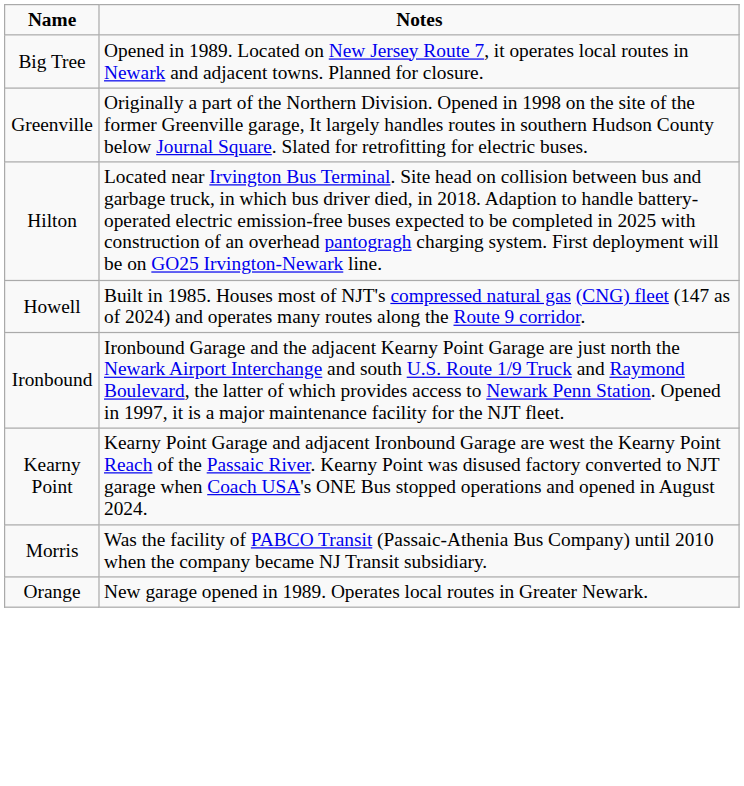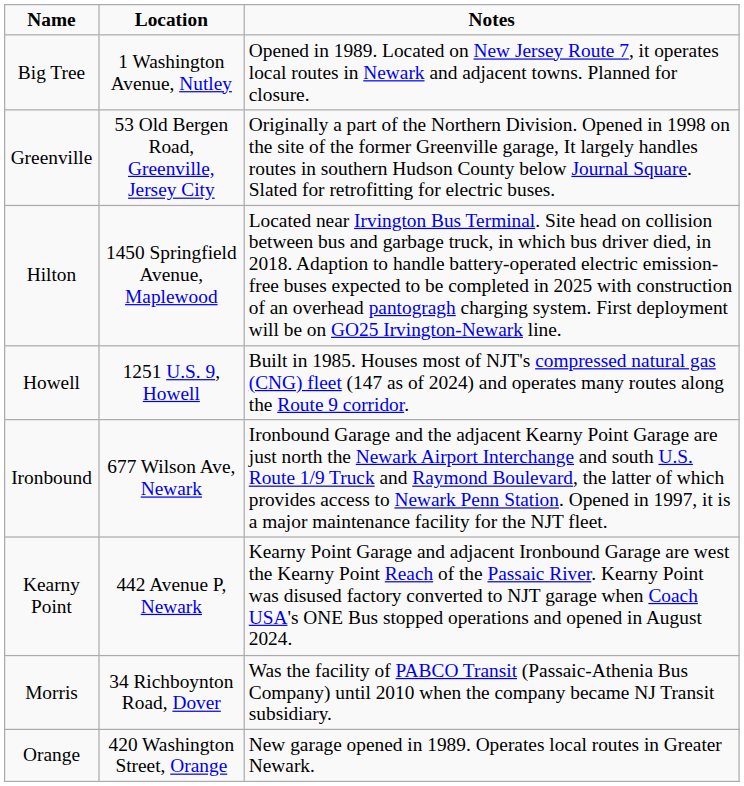 <table class="wikitable">
 <tr align="center">
 <td><strong>Name</strong></td>
+<td><strong>Location</strong></td>
 <td><strong>Notes</strong></td>
 </tr>
 <tr align="center">
 <td>Big Tree</td>
+<td>1 Washington Avenue, <a href='#'>Nutley</a><br></td>
 <td align=left>Opened in 1989. Located on <a href='#'>New Jersey Route 7</a>, it operates local routes in <a href='#'>Newark</a> and adjacent towns. Planned for closure.</td>
 </tr>
 <tr align="center">
 <td>Greenville</td>
+<td>53 Old Bergen Road, <a href='#'>Greenville, Jersey City</a><br></td>
 <td align=left>Originally a part of the Northern Division. Opened in 1998 on the site of the former Greenville garage, It largely handles routes in southern Hudson County below <a href='#'>Journal Square</a>. Slated for retrofitting for electric buses.</td>
 </tr>
 <tr align="center">
 <td>Hilton</td>
+<td>1450 Springfield Avenue, <a href='#'>Maplewood</a><br></td>
 <td align=left>Located near <a href='#'>Irvington Bus Terminal</a>. Site head on collision between bus and garbage truck, in which bus driver died, in 2018. Adaption to handle battery-operated electric emission-free buses expected to be completed in 2025 with construction of an overhead <a href='#'>pantogragh</a> charging system. First deployment will be on <a href='#'>GO25 Irvington-Newark</a> line.</td>
 </tr>
 <tr align="center">
 <td>Howell</td>
+<td>1251 <a href='#'>U.S. 9</a>, <a href='#'>Howell</a> </td>
 <td align=left>Built in 1985. Houses most of NJT's <a href='#'>compressed natural gas</a> <a href='#'>(CNG) fleet</a> (147 as of 2024)  and operates many routes along the <a href='#'>Route 9 corridor</a>.</td>
 </tr>
 <tr align="center">
 <td>Ironbound</td>
+<td>677 Wilson Ave, <a href='#'>Newark</a><br></td>
 <td align=left>Ironbound Garage and the adjacent Kearny Point Garage are just north the <a href='#'>Newark Airport Interchange</a> and south <a href='#'>U.S. Route 1/9 Truck</a> and <a href='#'>Raymond Boulevard</a>, the latter of which provides access to <a href='#'>Newark Penn Station</a>. Opened in 1997, it is a major maintenance facility for the NJT fleet.</td>
 </tr>
 <tr align="center">
 <td>Kearny Point</td>
+<td>442 Avenue P, <a href='#'>Newark</a><br></td>
 <td align=left>Kearny Point Garage and adjacent Ironbound Garage are west the Kearny Point <a href='#'>Reach</a> of the <a href='#'>Passaic River</a>. Kearny Point was disused factory converted to NJT garage when <a href='#'>Coach USA</a>'s ONE Bus stopped operations and opened in August 2024.</td>
 </tr>
 <tr align="center">
 <td>Morris</td>
+<td>34 Richboynton Road, <a href='#'>Dover</a><br></td>
 <td align=left>Was the facility of <a href='#'>PABCO Transit</a> (Passaic-Athenia Bus Company) until 2010 when the company became NJ Transit subsidiary.</td>
 </tr>
 <tr align="center">
 <td>Orange</td>
+<td>420 Washington Street, <a href='#'>Orange</a><br></td>
 <td align=left>New garage opened in 1989. Operates local routes in Greater Newark.</td>
 </tr>
 </table>
